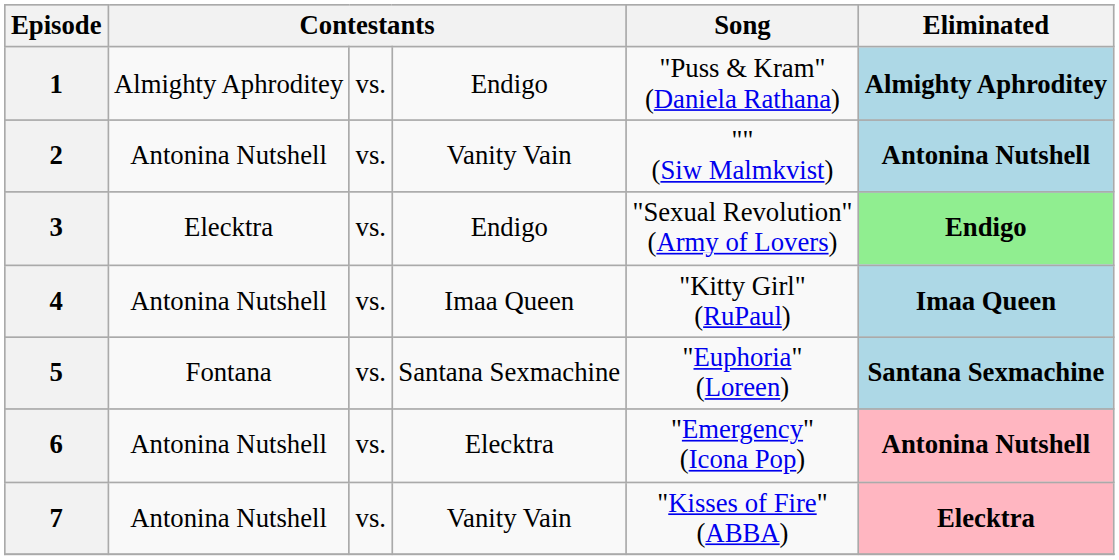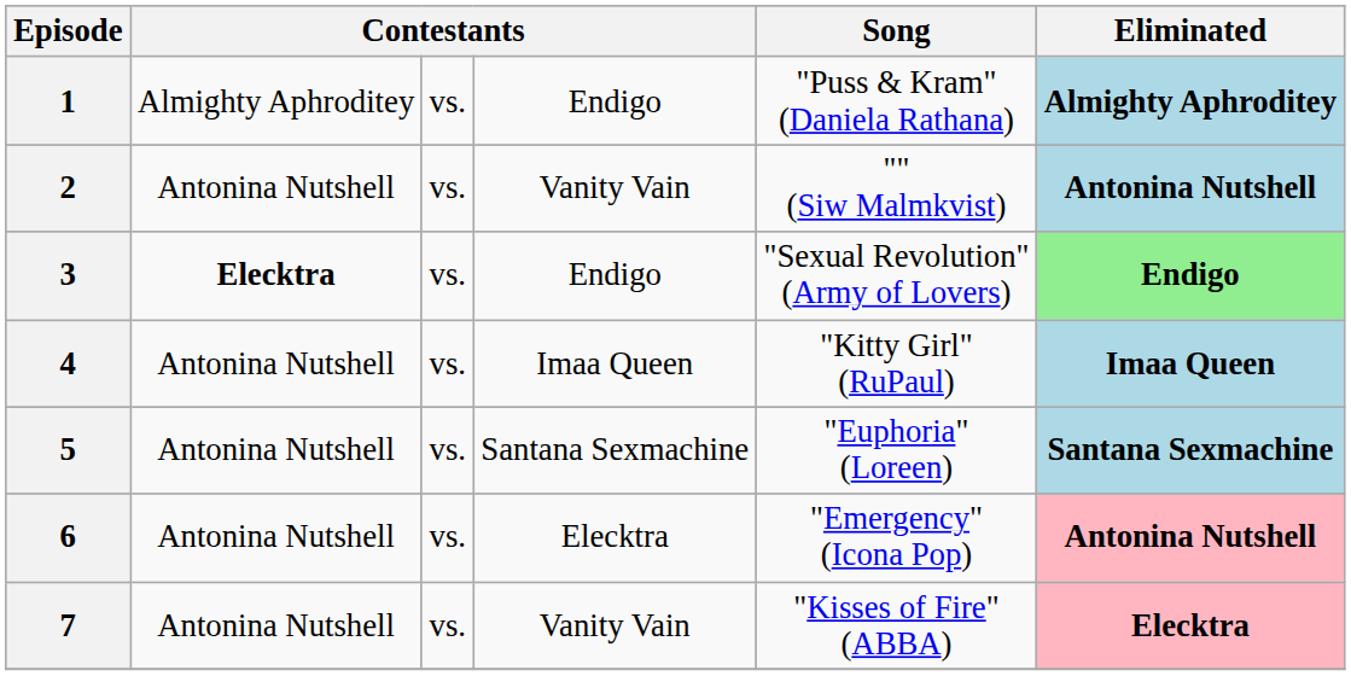 <table class="wikitable" style="text-align:center">
 <tr>
 <th scope="col">Episode</th>
 <th scope="col" colspan="3">Contestants</th>
 <th scope="col">Song</th>
 <th scope="col">Eliminated</th>
 </tr>
 <tr>
 <th scope="row">1</th>
 <td nowrap>Almighty Aphroditey</td>
 <td>vs.</td>
 <td>Endigo</td>
 <td>"Puss & Kram"<br>(<a href='#'>Daniela Rathana</a>)</td>
 <td bgcolor="lightblue" nowrap><strong>Almighty Aphroditey</strong></td>
 </tr>
 <tr>
 <th scope="row">2</th>
 <td>Antonina Nutshell</td>
 <td>vs.</td>
 <td>Vanity Vain</td>
 <td>""<br>(<a href='#'>Siw Malmkvist</a>)</td>
 <td bgcolor="lightblue"><strong>Antonina Nutshell</strong></td>
 </tr>
 <tr>
 <th scope="row">3</th>
-<td>Elecktra</td>
+<td><strong>Elecktra</strong></td>
 <td>vs.</td>
 <td>Endigo</td>
 <td nowrap>"Sexual Revolution"<br>(<a href='#'>Army of Lovers</a>)</td>
 <td bgcolor="lightgreen"><strong>Endigo</strong></td>
 </tr>
 <tr>
 <th scope="row">4</th>
 <td>Antonina Nutshell</td>
 <td>vs.</td>
 <td>Imaa Queen</td>
 <td>"Kitty Girl"<br>(<a href='#'>RuPaul</a>)</td>
 <td bgcolor="lightblue"><strong>Imaa Queen</strong></td>
 </tr>
 <tr>
 <th scope="row">5</th>
-<td>Fontana</td>
+<td>Antonina Nutshell</td>
 <td>vs.</td>
 <td nowrap>Santana Sexmachine</td>
 <td>"<a href='#'>Euphoria</a>"<br>(<a href='#'>Loreen</a>)</td>
 <td bgcolor="lightblue" nowrap><strong>Santana Sexmachine</strong></td>
 </tr>
 <tr>
 <th scope="row">6</th>
 <td>Antonina Nutshell</td>
 <td>vs.</td>
 <td>Elecktra</td>
 <td>"<a href='#'>Emergency</a>"<br>(<a href='#'>Icona Pop</a>)</td>
 <td bgcolor="lightpink"><strong>Antonina Nutshell</strong></td>
 </tr>
 <tr>
 <th scope="row">7</th>
 <td>Antonina Nutshell</td>
 <td>vs.</td>
 <td>Vanity Vain</td>
 <td>"<a href='#'>Kisses of Fire</a>"<br>(<a href='#'>ABBA</a>)</td>
 <td bgcolor="lightpink"><strong>Elecktra</strong></td>
 </tr>
 <tr>
 </tr>
 </table>
